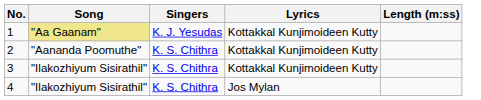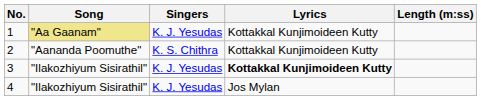 <table class="wikitable" style="font-size:95%;">
 <tr>
 <th>No.</th>
 <th>Song</th>
 <th>Singers</th>
 <th>Lyrics</th>
 <th>Length (m:ss)</th>
 </tr>
 <tr>
 <td>1</td>
 <td style="background: khaki;">"Aa Gaanam"</td>
 <td><a href='#'>K. J. Yesudas</a></td>
 <td>Kottakkal Kunjimoideen Kutty</td>
 <td></td>
 </tr>
 <tr>
 <td>2</td>
 <td>"Aananda Poomuthe"</td>
 <td><a href='#'>K. S. Chithra</a></td>
 <td>Kottakkal Kunjimoideen Kutty</td>
 <td></td>
 </tr>
 <tr>
 <td>3</td>
 <td>"Ilakozhiyum Sisirathil"</td>
-<td><a href='#'>K. S. Chithra</a></td>
-<td>Kottakkal Kunjimoideen Kutty</td>
+<td><a href='#'>K. J. Yesudas</a></td>
+<td><strong>Kottakkal Kunjimoideen Kutty</strong></td>
 <td></td>
 </tr>
 <tr>
 <td>4</td>
 <td>"Ilakozhiyum Sisirathil"</td>
-<td><a href='#'>K. S. Chithra</a></td>
+<td><a href='#'>K. J. Yesudas</a></td>
 <td>Jos Mylan</td>
 <td></td>
 </tr>
 </table>
